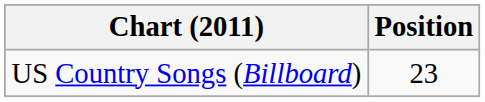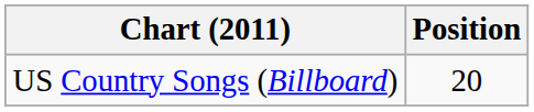 <table class="wikitable sortable">
 <tr>
 <th scope="col">Chart (2011)</th>
 <th scope="col">Position</th>
 </tr>
 <tr>
 <td>US <a href='#'>Country Songs</a> (<em><a href='#'>Billboard</a></em>)</td>
-<td align="center">23</td>
+<td align="center">20</td>
 </tr>
 </table>
